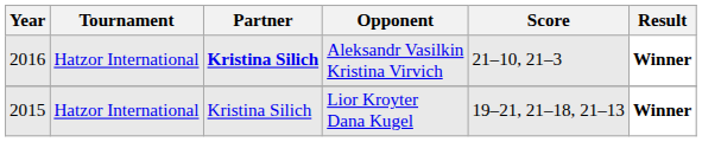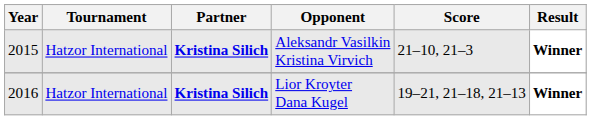 <table class="sortable wikitable" style="font-size: 90%;">
 <tr>
 <th>Year</th>
 <th>Tournament</th>
 <th>Partner</th>
 <th>Opponent</th>
 <th>Score</th>
 <th>Result</th>
 </tr>
 <tr style="background:#E9E9E9">
-<td align="center">2016</td>
+<td align="center">2015</td>
 <td align="left"><a href='#'>Hatzor International</a></td>
 <td align="left"><strong> <a href='#'>Kristina Silich</a></strong></td>
 <td align="left"> <a href='#'>Aleksandr Vasilkin</a> <br>  <a href='#'>Kristina Virvich</a></td>
 <td align="left">21–10, 21–3</td>
 <td style="text-align:left; background:white"> <strong>Winner</strong></td>
 </tr>
 <tr>
 </tr>
 <tr style="background:#E9E9E9">
-<td align="center">2015</td>
+<td align="center">2016</td>
 <td align="left"><a href='#'>Hatzor International</a></td>
-<td align="left"> <a href='#'>Kristina Silich</a></td>
+<td align="left"><strong> <a href='#'>Kristina Silich</a></strong></td>
 <td align="left"> <a href='#'>Lior Kroyter</a> <br>  <a href='#'>Dana Kugel</a></td>
 <td align="left">19–21, 21–18, 21–13</td>
 <td style="text-align:left; background:white"> <strong>Winner</strong></td>
 </tr>
 </table>
